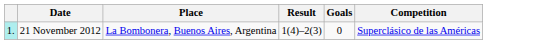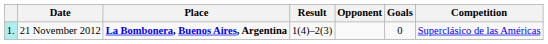 <table class="wikitable collapsible collapsed" style="font-size:90%">
 <tr>
 <th></th>
 <th>Date</th>
 <th>Place</th>
 <th>Result</th>
+<th>Opponent</th>
 <th>Goals</th>
 <th>Competition</th>
 </tr>
 <tr>
 <td style="background: paleturquoise;">1.</td>
 <td>21 November 2012</td>
-<td><a href='#'>La Bombonera</a>, <a href='#'>Buenos Aires</a>, Argentina</td>
+<td><strong><a href='#'>La Bombonera</a>, <a href='#'>Buenos Aires</a>, Argentina</strong></td>
 <td align="center">1(4)–2(3)</td>
+<td></td>
 <td align="center">0</td>
 <td><a href='#'>Superclásico de las Américas</a></td>
 </tr>
 </table>
